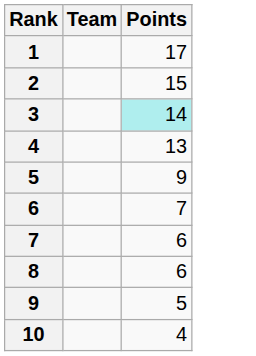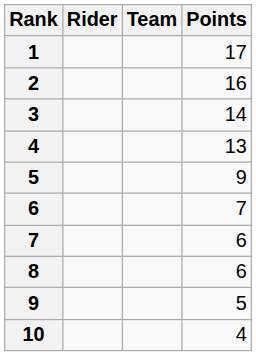 <table class="wikitable">
 <tr>
 <th scope="col">Rank</th>
+<th scope="col">Rider</th>
 <th scope="col">Team</th>
 <th scope="col">Points</th>
 </tr>
 <tr>
 <th scope="row">1</th>
+<td> </td>
 <td></td>
 <td style="text-align:right;">17</td>
 </tr>
 <tr>
 <th scope="row">2</th>
 <td></td>
-<td style="text-align:right;">15</td>
+<td></td>
+<td style="text-align:right;">16</td>
 </tr>
 <tr>
 <th scope="row">3</th>
+<td> </td>
 <td></td>
-<td style="background: paleturquoise; text-align:right;">14</td>
+<td style="text-align:right;">14</td>
 </tr>
 <tr>
 <th scope="row">4</th>
+<td></td>
 <td></td>
 <td style="text-align:right;">13</td>
 </tr>
 <tr>
 <th scope="row">5</th>
 <td></td>
+<td></td>
 <td style="text-align:right;">9</td>
 </tr>
 <tr>
 <th scope="row">6</th>
+<td> </td>
 <td></td>
 <td style="text-align:right;">7</td>
 </tr>
 <tr>
 <th scope="row">7</th>
 <td></td>
+<td></td>
 <td style="text-align:right;">6</td>
 </tr>
 <tr>
 <th scope="row">8</th>
+<td></td>
 <td></td>
 <td style="text-align:right;">6</td>
 </tr>
 <tr>
 <th scope="row">9</th>
 <td></td>
+<td></td>
 <td style="text-align:right;">5</td>
 </tr>
 <tr>
 <th scope="row">10</th>
 <td></td>
+<td></td>
 <td style="text-align:right;">4</td>
 </tr>
 </table>
